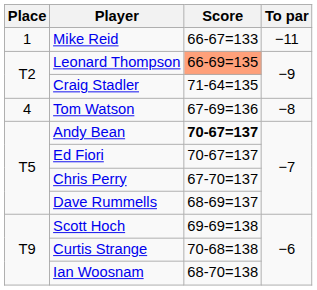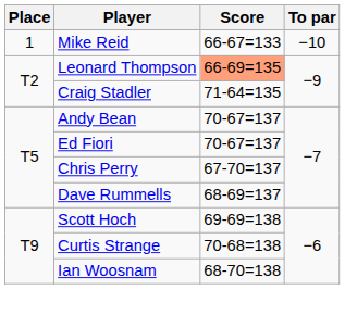 <table class="wikitable">
 <tr>
 <th>Place</th>
 <th>Player</th>
 <th>Score</th>
 <th>To par</th>
 </tr>
 <tr>
 <td align="center">1</td>
 <td> <a href='#'>Mike Reid</a></td>
 <td>66-67=133</td>
-<td align="center">−11</td>
+<td align="center">−10</td>
 </tr>
 <tr>
 <td rowspan=2 align="center">T2</td>
 <td> <a href='#'>Leonard Thompson</a></td>
 <td style="background: lightsalmon;">66-69=135</td>
 <td rowspan=2 align="center">−9</td>
 </tr>
 <tr>
 <td> <a href='#'>Craig Stadler</a></td>
 <td>71-64=135</td>
 </tr>
 <tr>
-<td align="center">4</td>
-<td> <a href='#'>Tom Watson</a></td>
-<td>67-69=136</td>
-<td align="center">−8</td>
-</tr>
-<tr>
 <td rowspan=4 align="center">T5</td>
 <td> <a href='#'>Andy Bean</a></td>
-<td><strong>70-67=137</strong></td>
+<td>70-67=137</td>
 <td rowspan=4 align="center">−7</td>
 </tr>
 <tr>
 <td> <a href='#'>Ed Fiori</a></td>
 <td>70-67=137</td>
 </tr>
 <tr>
 <td> <a href='#'>Chris Perry</a></td>
 <td>67-70=137</td>
 </tr>
 <tr>
 <td> <a href='#'>Dave Rummells</a></td>
 <td>68-69=137</td>
 </tr>
 <tr>
 <td rowspan=3 align="center">T9</td>
 <td> <a href='#'>Scott Hoch</a></td>
 <td>69-69=138</td>
 <td rowspan=3 align="center">−6</td>
 </tr>
 <tr>
 <td> <a href='#'>Curtis Strange</a></td>
 <td>70-68=138</td>
 </tr>
 <tr>
 <td> <a href='#'>Ian Woosnam</a></td>
 <td>68-70=138</td>
 </tr>
 </table>
